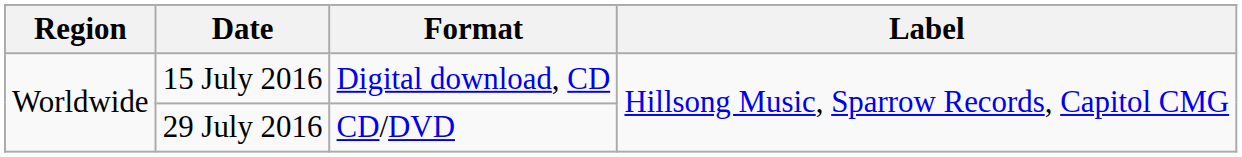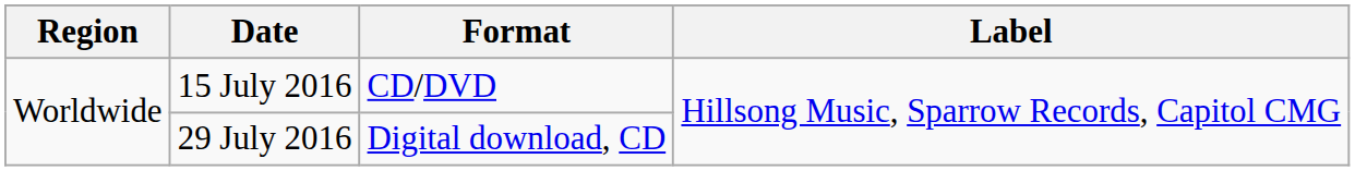 <table class="wikitable">
 <tr>
 <th>Region</th>
 <th>Date</th>
 <th>Format</th>
 <th>Label</th>
 </tr>
 <tr>
 <td rowspan="2">Worldwide</td>
 <td>15 July 2016</td>
-<td><a href='#'>Digital download</a>, <a href='#'>CD</a></td>
+<td><a href='#'>CD</a>/<a href='#'>DVD</a></td>
 <td rowspan="2"><a href='#'>Hillsong Music</a>, <a href='#'>Sparrow Records</a>, <a href='#'>Capitol CMG</a></td>
 </tr>
 <tr>
 <td>29 July 2016</td>
-<td><a href='#'>CD</a>/<a href='#'>DVD</a></td>
+<td><a href='#'>Digital download</a>, <a href='#'>CD</a></td>
 </tr>
 </table>
